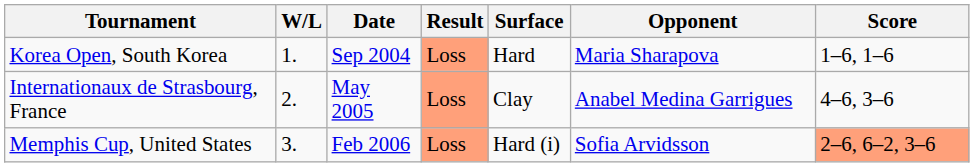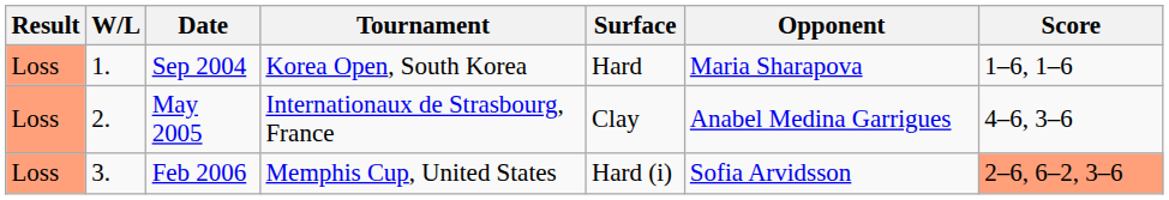 <table class="sortable wikitable">
 <tr>
-<th style="width:200px">Tournament</th>
+<th style="width:40px">Result</th>
 <th style="width:30px" class="unsortable">W/L</th>
 <th style="width:65px">Date</th>
-<th style="width:40px">Result</th>
+<th style="width:200px">Tournament</th>
 <th style="width:55px">Surface</th>
 <th style="width:180px">Opponent</th>
 <th style="width:110px" class="unsortable">Score</th>
 </tr>
 <tr>
-<td><a href='#'>Korea Open</a>, South Korea</td>
+<td style="background:#ffa07a;">Loss</td>
 <td>1.</td>
 <td><a href='#'>Sep 2004</a></td>
-<td style="background:#ffa07a;">Loss</td>
+<td><a href='#'>Korea Open</a>, South Korea</td>
 <td>Hard</td>
 <td> <a href='#'>Maria Sharapova</a></td>
 <td>1–6, 1–6</td>
 </tr>
 <tr>
-<td><a href='#'>Internationaux de Strasbourg</a>, France</td>
+<td style="background:#ffa07a;">Loss</td>
 <td>2.</td>
 <td><a href='#'>May 2005</a></td>
-<td style="background:#ffa07a;">Loss</td>
+<td><a href='#'>Internationaux de Strasbourg</a>, France</td>
 <td>Clay</td>
 <td> <a href='#'>Anabel Medina Garrigues</a></td>
 <td>4–6, 3–6</td>
 </tr>
 <tr>
-<td><a href='#'>Memphis Cup</a>, United States</td>
+<td style="background:#ffa07a;">Loss</td>
 <td>3.</td>
 <td><a href='#'>Feb 2006</a></td>
-<td style="background:#ffa07a;">Loss</td>
+<td><a href='#'>Memphis Cup</a>, United States</td>
 <td>Hard (i)</td>
 <td> <a href='#'>Sofia Arvidsson</a></td>
 <td style="background: lightsalmon;">2–6, 6–2, 3–6</td>
 </tr>
 </table>
